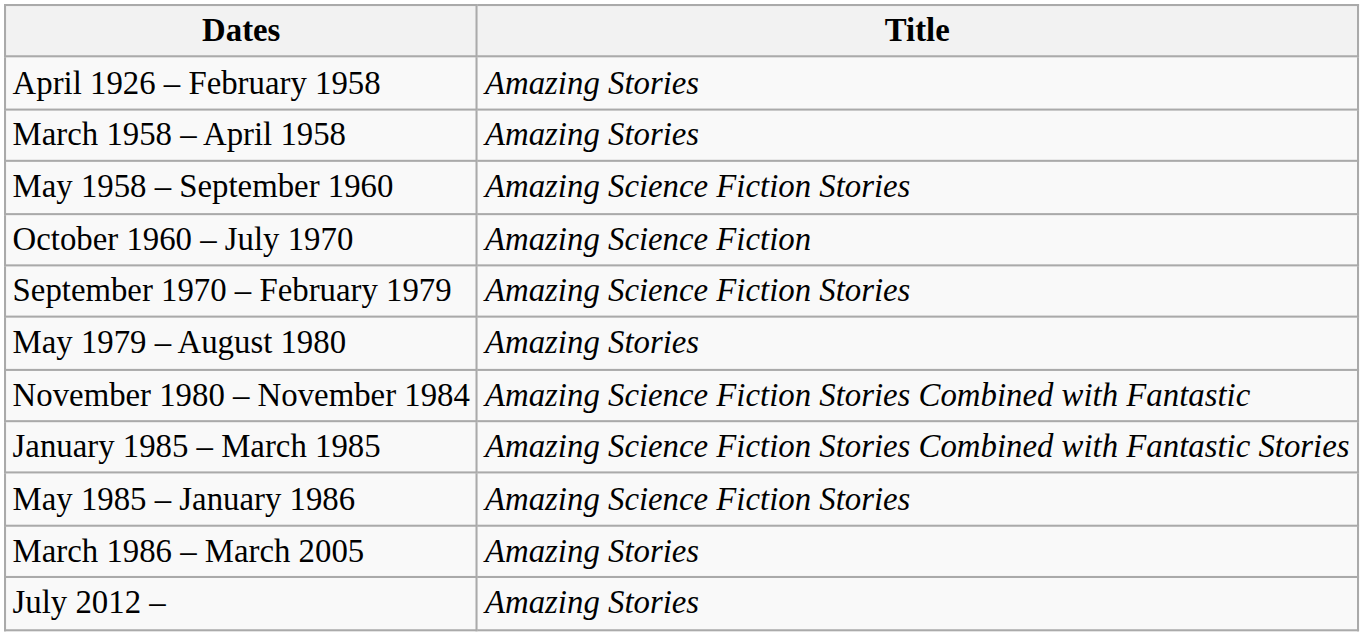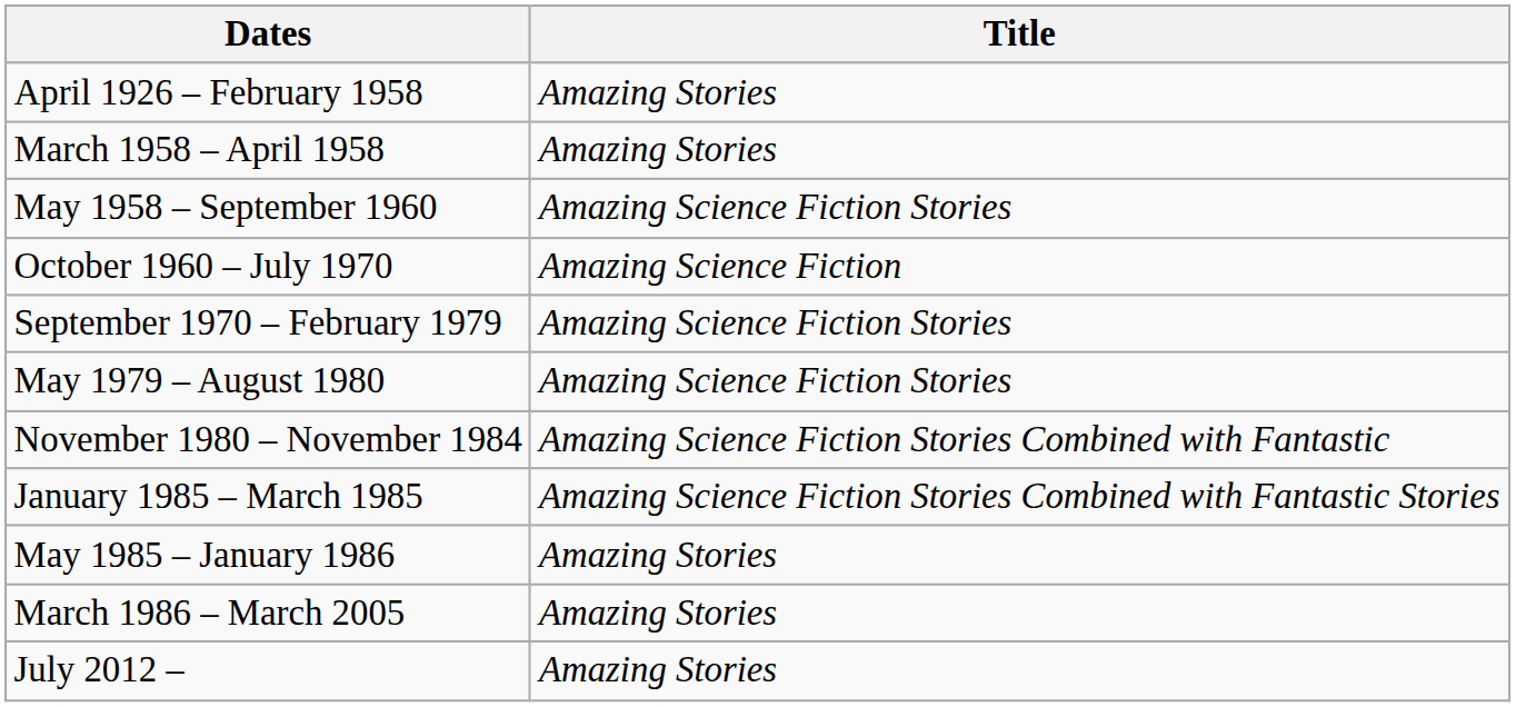 <table class="wikitable">
 <tr>
 <th>Dates</th>
 <th>Title</th>
 </tr>
 <tr>
 <td>April 1926 – February 1958</td>
 <td><em>Amazing Stories</em></td>
 </tr>
 <tr>
 <td>March 1958 – April 1958</td>
 <td><em>Amazing Stories</em></td>
 </tr>
 <tr>
 <td>May 1958 – September 1960</td>
 <td><em>Amazing Science Fiction Stories</em></td>
 </tr>
 <tr>
 <td>October 1960 – July 1970</td>
 <td><em>Amazing Science Fiction</em></td>
 </tr>
 <tr>
 <td>September 1970 – February 1979</td>
 <td><em>Amazing Science Fiction Stories</em></td>
 </tr>
 <tr>
 <td>May 1979 – August 1980</td>
-<td><em>Amazing Stories</em></td>
+<td><em>Amazing Science Fiction Stories</em></td>
 </tr>
 <tr>
 <td>November 1980 – November 1984</td>
 <td><em>Amazing Science Fiction Stories Combined with Fantastic</em></td>
 </tr>
 <tr>
 <td>January 1985 – March 1985</td>
 <td><em>Amazing Science Fiction Stories Combined with Fantastic Stories</em></td>
 </tr>
 <tr>
 <td>May 1985 – January 1986</td>
-<td><em>Amazing Science Fiction Stories</em></td>
+<td><em>Amazing Stories</em></td>
 </tr>
 <tr>
 <td>March 1986 – March 2005</td>
 <td><em>Amazing Stories</em></td>
 </tr>
 <tr>
 <td>July 2012 –</td>
 <td><em>Amazing Stories</em></td>
 </tr>
 </table>
